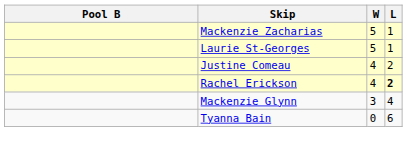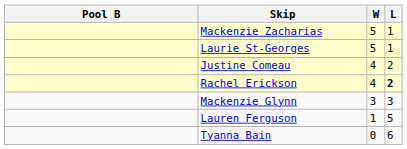 <table class="wikitable" style="float:left; margin-right:1em;">
 <tr>
 <th width=230>Pool B</th>
 <th width=200>Skip</th>
 <th width=15>W</th>
 <th width=15>L</th>
 </tr>
 <tr bgcolor=#ffffcc>
 <td></td>
 <td><a href='#'>Mackenzie Zacharias</a></td>
 <td>5</td>
 <td>1</td>
 </tr>
 <tr bgcolor=#ffffcc>
 <td></td>
 <td><a href='#'>Laurie St-Georges</a></td>
 <td>5</td>
 <td>1</td>
 </tr>
 <tr bgcolor=#ffffcc>
 <td></td>
 <td><a href='#'>Justine Comeau</a></td>
 <td>4</td>
 <td>2</td>
 </tr>
 <tr bgcolor=#ffffcc>
 <td></td>
 <td><a href='#'>Rachel Erickson</a></td>
 <td>4</td>
 <td><strong>2</strong></td>
 </tr>
 <tr>
 <td></td>
 <td><a href='#'>Mackenzie Glynn</a></td>
 <td>3</td>
-<td>4</td>
+<td>3</td>
+</tr>
+<tr>
+<td></td>
+<td><a href='#'>Lauren Ferguson</a></td>
+<td>1</td>
+<td>5</td>
 </tr>
 <tr>
 <td></td>
 <td><a href='#'>Tyanna Bain</a></td>
 <td>0</td>
 <td>6</td>
 </tr>
 </table>
